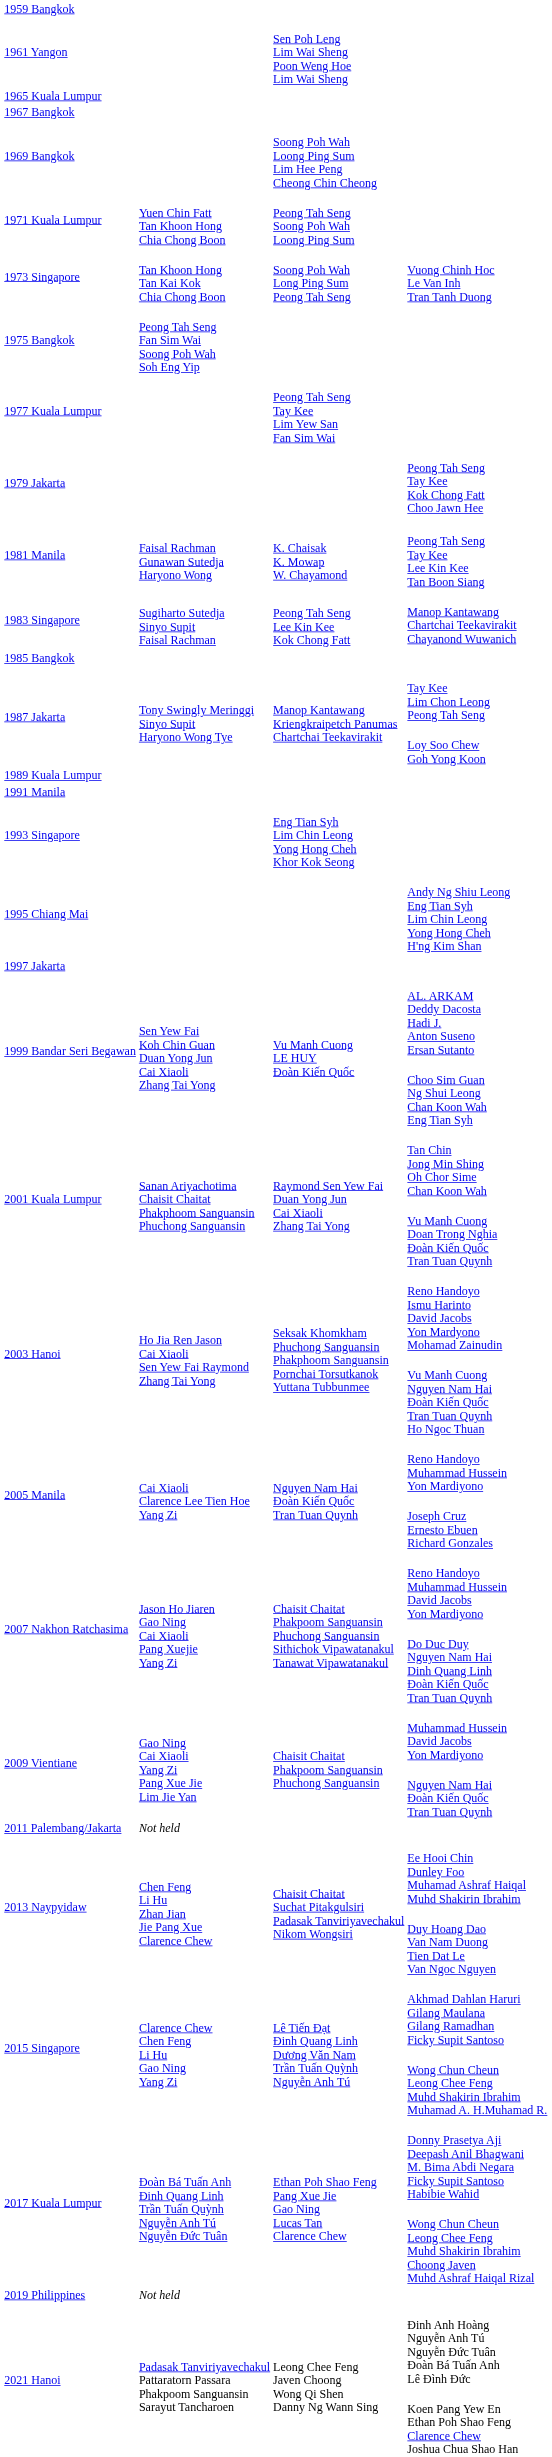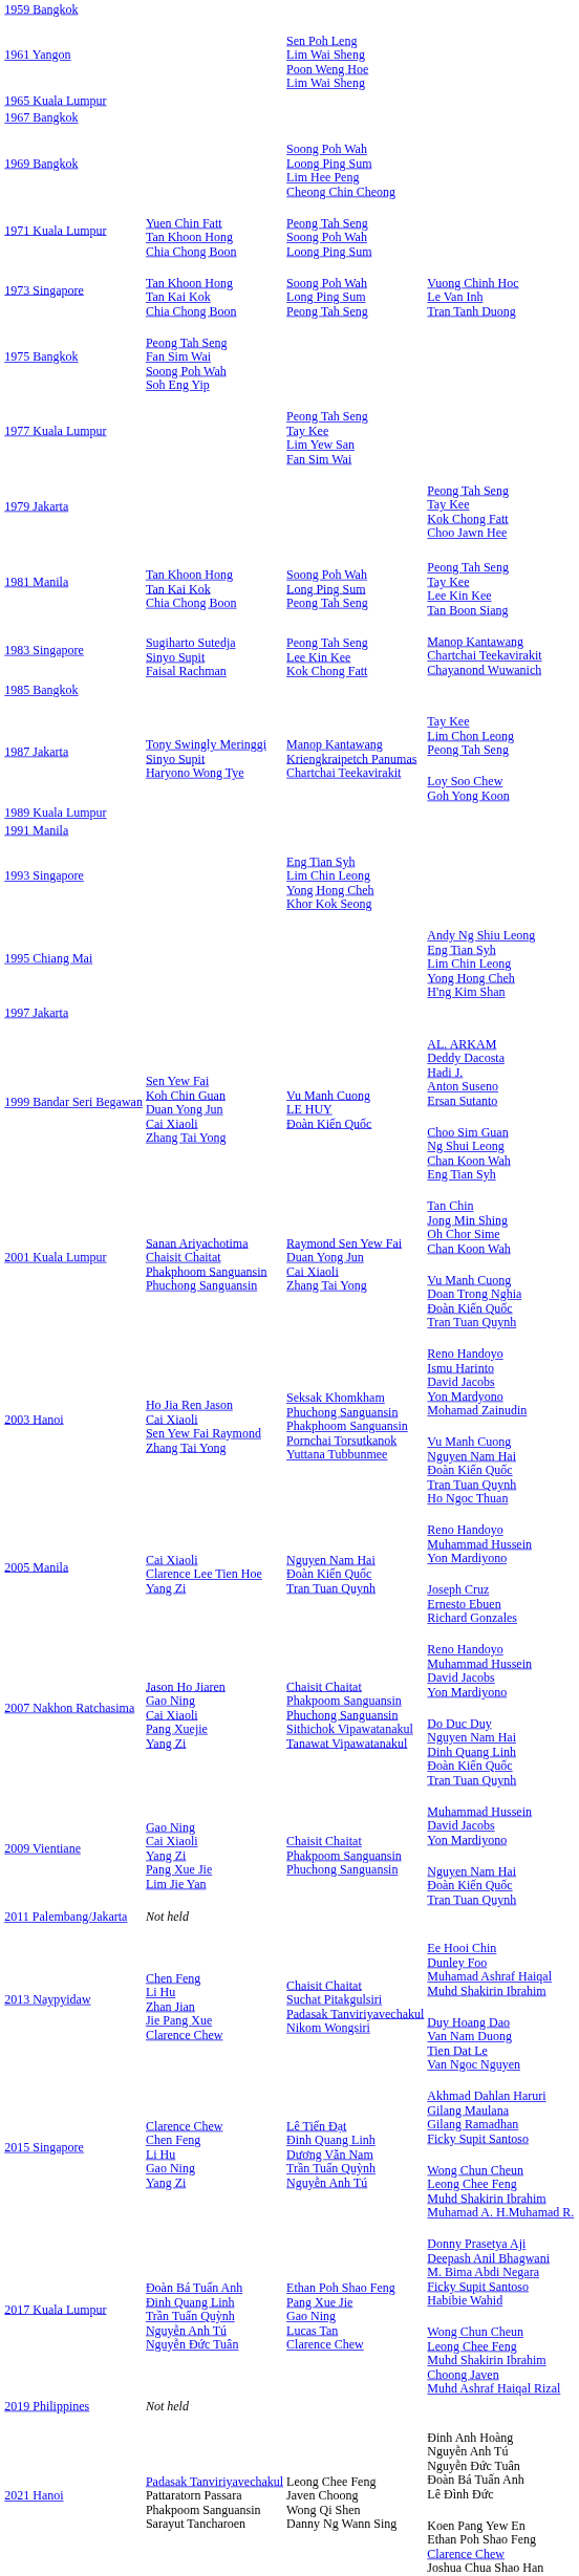 <table>
 <tr>
 <td rowspan=2><a href='#'>1959 Bangkok</a><br></td>
 <td rowspan=2></td>
 <td rowspan=2></td>
 <td></td>
 </tr>
 <tr>
 <td></td>
 </tr>
 <tr>
 <td rowspan=2><a href='#'>1961 Yangon</a><br></td>
 <td rowspan=2></td>
 <td rowspan=2><br><a href='#'>Sen Poh Leng</a><br><a href='#'>Lim Wai Sheng</a><br><a href='#'>Poon Weng Hoe</a><br><a href='#'>Lim Wai Sheng</a></td>
 <td></td>
 </tr>
 <tr>
 <td></td>
 </tr>
 <tr>
 <td><a href='#'>1965 Kuala Lumpur</a><br></td>
 <td></td>
 <td></td>
 <td></td>
 </tr>
 <tr>
 <td rowspan=2><a href='#'>1967 Bangkok</a><br></td>
 <td rowspan=2></td>
 <td rowspan=2></td>
 <td></td>
 </tr>
 <tr>
 <td></td>
 </tr>
 <tr>
 <td rowspan=2><a href='#'>1969 Bangkok</a><br></td>
 <td rowspan=2></td>
 <td rowspan=2><br><a href='#'>Soong Poh Wah</a><br><a href='#'>Loong Ping Sum</a><br><a href='#'>Lim Hee Peng</a><br><a href='#'>Cheong Chin Cheong</a></td>
 <td></td>
 </tr>
 <tr>
 <td></td>
 </tr>
 <tr>
 <td rowspan=2><a href='#'>1971 Kuala Lumpur</a><br></td>
 <td rowspan=2><br><a href='#'>Yuen Chin Fatt</a><br><a href='#'>Tan Khoon Hong</a><br><a href='#'>Chia Chong Boon</a></td>
 <td rowspan=2><br><a href='#'>Peong Tah Seng</a><br><a href='#'>Soong Poh Wah</a><br><a href='#'>Loong Ping Sum</a></td>
 <td></td>
 </tr>
 <tr>
 <td></td>
 </tr>
 <tr>
 <td><a href='#'>1973 Singapore</a><br></td>
 <td><br><a href='#'>Tan Khoon Hong</a><br><a href='#'>Tan Kai Kok</a><br><a href='#'>Chia Chong Boon</a></td>
 <td><br><a href='#'>Soong Poh Wah</a><br><a href='#'>Long Ping Sum</a><br><a href='#'>Peong Tah Seng</a></td>
 <td><br><a href='#'>Vuong Chinh Hoc</a><br><a href='#'>Le Van Inh</a><br><a href='#'>Tran Tanh Duong</a></td>
 </tr>
 <tr>
 <td rowspan=2><a href='#'>1975 Bangkok</a><br></td>
 <td rowspan=2><br><a href='#'>Peong Tah Seng</a><br><a href='#'>Fan Sim Wai</a><br><a href='#'>Soong Poh Wah</a><br><a href='#'>Soh Eng Yip</a></td>
 <td rowspan=2></td>
 <td></td>
 </tr>
 <tr>
 <td></td>
 </tr>
 <tr>
 <td rowspan=2><a href='#'>1977 Kuala Lumpur</a><br></td>
 <td rowspan=2></td>
 <td rowspan=2><br><a href='#'>Peong Tah Seng</a><br><a href='#'>Tay Kee</a><br><a href='#'>Lim Yew San</a><br><a href='#'>Fan Sim Wai</a></td>
 <td></td>
 </tr>
 <tr>
 <td></td>
 </tr>
 <tr>
 <td rowspan=2><a href='#'>1979 Jakarta</a><br></td>
 <td rowspan=2></td>
 <td rowspan=2></td>
 <td><br><a href='#'>Peong Tah Seng</a><br><a href='#'>Tay Kee</a><br><a href='#'>Kok Chong Fatt</a><br><a href='#'>Choo Jawn Hee</a></td>
 </tr>
 <tr>
 <td></td>
 </tr>
 <tr>
 <td><a href='#'>1981 Manila</a><br></td>
-<td><br><a href='#'>Faisal Rachman</a><br><a href='#'>Gunawan Sutedja</a><br><a href='#'>Haryono Wong</a></td>
-<td><br><a href='#'>K. Chaisak</a><br><a href='#'>K. Mowap</a><br><a href='#'>W. Chayamond</a></td>
+<td><br><a href='#'>Tan Khoon Hong</a><br><a href='#'>Tan Kai Kok</a><br><a href='#'>Chia Chong Boon</a></td>
+<td><br><a href='#'>Soong Poh Wah</a><br><a href='#'>Long Ping Sum</a><br><a href='#'>Peong Tah Seng</a></td>
 <td><br><a href='#'>Peong Tah Seng</a><br><a href='#'>Tay Kee</a><br><a href='#'>Lee Kin Kee</a><br><a href='#'>Tan Boon Siang</a></td>
 </tr>
 <tr>
 <td rowspan=2><a href='#'>1983 Singapore</a><br></td>
 <td rowspan=2><br><a href='#'>Sugiharto Sutedja</a><br><a href='#'>Sinyo Supit</a><br><a href='#'>Faisal Rachman</a></td>
 <td rowspan=2><br><a href='#'>Peong Tah Seng</a><br><a href='#'>Lee Kin Kee</a><br><a href='#'>Kok Chong Fatt</a></td>
 <td><br><a href='#'>Manop Kantawang</a><br><a href='#'>Chartchai Teekavirakit</a><br><a href='#'>Chayanond Wuwanich</a></td>
 </tr>
 <tr>
 <td></td>
 </tr>
 <tr>
 <td rowspan=2><a href='#'>1985 Bangkok</a><br></td>
 <td rowspan=2></td>
 <td rowspan=2></td>
 <td></td>
 </tr>
 <tr>
 <td></td>
 </tr>
 <tr>
 <td rowspan=2><a href='#'>1987 Jakarta</a><br></td>
 <td rowspan=2><br><a href='#'>Tony Swingly Meringgi</a><br><a href='#'>Sinyo Supit</a><br><a href='#'>Haryono Wong Tye</a></td>
 <td rowspan=2><br><a href='#'>Manop Kantawang</a><br><a href='#'>Kriengkraipetch Panumas</a><br><a href='#'>Chartchai Teekavirakit</a></td>
 <td><br><a href='#'>Tay Kee</a><br><a href='#'>Lim Chon Leong</a><br><a href='#'>Peong Tah Seng</a></td>
 </tr>
 <tr>
 <td><br><a href='#'>Loy Soo Chew</a><br><a href='#'>Goh Yong Koon</a></td>
 </tr>
 <tr>
 <td rowspan=2><a href='#'>1989 Kuala Lumpur</a><br></td>
 <td rowspan=2></td>
 <td rowspan=2></td>
 <td></td>
 </tr>
 <tr>
 <td></td>
 </tr>
 <tr>
 <td rowspan=2><a href='#'>1991 Manila</a><br></td>
 <td rowspan=2></td>
 <td rowspan=2></td>
 <td></td>
 </tr>
 <tr>
 <td></td>
 </tr>
 <tr>
 <td rowspan=2><a href='#'>1993 Singapore</a><br></td>
 <td rowspan=2></td>
 <td rowspan=2><br><a href='#'>Eng Tian Syh</a><br><a href='#'>Lim Chin Leong</a><br><a href='#'>Yong Hong Cheh</a><br><a href='#'>Khor Kok Seong</a></td>
 <td></td>
 </tr>
 <tr>
 <td></td>
 </tr>
 <tr>
 <td rowspan=2><a href='#'>1995 Chiang Mai</a><br></td>
 <td rowspan=2></td>
 <td rowspan=2></td>
 <td><br><a href='#'>Andy Ng Shiu Leong</a><br><a href='#'>Eng Tian Syh</a><br><a href='#'>Lim Chin Leong</a><br><a href='#'>Yong Hong Cheh</a><br><a href='#'>H'ng Kim Shan</a></td>
 </tr>
 <tr>
 <td></td>
 </tr>
 <tr>
 <td rowspan=2><a href='#'>1997 Jakarta</a><br></td>
 <td rowspan=2></td>
 <td rowspan=2></td>
 <td></td>
 </tr>
 <tr>
 <td></td>
 </tr>
 <tr>
 <td rowspan=2><a href='#'>1999 Bandar Seri Begawan</a><br></td>
 <td rowspan=2><br><a href='#'>Sen Yew Fai</a><br><a href='#'>Koh Chin Guan</a><br><a href='#'>Duan Yong Jun</a><br><a href='#'>Cai Xiaoli</a><br><a href='#'>Zhang Tai Yong</a></td>
 <td rowspan=2><br><a href='#'>Vu Manh Cuong</a><br><a href='#'>LE HUY</a><br><a href='#'>Đoàn Kiến Quốc</a></td>
 <td><br><a href='#'>AL. ARKAM</a><br><a href='#'>Deddy Dacosta</a><br><a href='#'>Hadi J.</a><br><a href='#'>Anton Suseno</a><br><a href='#'>Ersan Sutanto</a></td>
 </tr>
 <tr>
 <td><br><a href='#'>Choo Sim Guan</a><br><a href='#'>Ng Shui Leong</a><br><a href='#'>Chan Koon Wah</a><br><a href='#'>Eng Tian Syh</a></td>
 </tr>
 <tr>
 <td rowspan=2><a href='#'>2001 Kuala Lumpur</a><br></td>
 <td rowspan=2><br><a href='#'>Sanan Ariyachotima</a><br><a href='#'>Chaisit Chaitat</a><br><a href='#'>Phakphoom Sanguansin</a><br><a href='#'>Phuchong Sanguansin</a></td>
 <td rowspan=2><br><a href='#'>Raymond Sen Yew Fai</a><br><a href='#'>Duan Yong Jun</a><br><a href='#'>Cai Xiaoli</a><br><a href='#'>Zhang Tai Yong</a></td>
 <td><br><a href='#'>Tan Chin</a><br><a href='#'>Jong Min Shing</a><br><a href='#'>Oh Chor Sime</a><br><a href='#'>Chan Koon Wah</a></td>
 </tr>
 <tr>
 <td><br><a href='#'>Vu Manh Cuong</a><br><a href='#'>Doan Trong Nghia</a><br><a href='#'>Đoàn Kiến Quốc</a><br><a href='#'>Tran Tuan Quynh</a></td>
 </tr>
 <tr>
 <td rowspan=2><a href='#'>2003 Hanoi</a><br></td>
 <td rowspan=2><br><a href='#'>Ho Jia Ren Jason</a><br><a href='#'>Cai Xiaoli</a><br><a href='#'>Sen Yew Fai Raymond</a><br><a href='#'>Zhang Tai Yong</a></td>
 <td rowspan=2><br><a href='#'>Seksak Khomkham</a><br><a href='#'>Phuchong Sanguansin</a><br><a href='#'>Phakphoom Sanguansin</a><br><a href='#'>Pornchai Torsutkanok</a><br><a href='#'>Yuttana Tubbunmee</a></td>
 <td><br><a href='#'>Reno Handoyo</a><br><a href='#'>Ismu Harinto</a><br><a href='#'>David Jacobs</a><br><a href='#'>Yon Mardyono</a><br><a href='#'>Mohamad Zainudin</a></td>
 </tr>
 <tr>
 <td><br><a href='#'>Vu Manh Cuong</a><br><a href='#'>Nguyen Nam Hai</a><br><a href='#'>Đoàn Kiến Quốc</a><br><a href='#'>Tran Tuan Quynh</a><br><a href='#'>Ho Ngoc Thuan</a></td>
 </tr>
 <tr>
 <td rowspan=2><a href='#'>2005 Manila</a><br></td>
 <td rowspan=2><br><a href='#'>Cai Xiaoli</a><br><a href='#'>Clarence Lee Tien Hoe</a><br><a href='#'>Yang Zi</a></td>
 <td rowspan=2><br><a href='#'>Nguyen Nam Hai</a><br><a href='#'>Đoàn Kiến Quốc</a><br><a href='#'>Tran Tuan Quynh</a></td>
 <td><br><a href='#'>Reno Handoyo</a><br><a href='#'>Muhammad Hussein</a><br><a href='#'>Yon Mardiyono</a></td>
 </tr>
 <tr>
 <td><br><a href='#'>Joseph Cruz</a><br><a href='#'>Ernesto Ebuen</a><br><a href='#'>Richard Gonzales</a></td>
 </tr>
 <tr>
 <td rowspan=2><a href='#'>2007 Nakhon Ratchasima</a><br></td>
 <td rowspan=2><br><a href='#'>Jason Ho Jiaren</a><br><a href='#'>Gao Ning</a><br><a href='#'>Cai Xiaoli</a><br><a href='#'>Pang Xuejie</a><br><a href='#'>Yang Zi</a></td>
 <td rowspan=2><br><a href='#'>Chaisit Chaitat</a><br><a href='#'>Phakpoom Sanguansin</a><br><a href='#'>Phuchong Sanguansin</a><br><a href='#'>Sithichok Vipawatanakul</a><br><a href='#'>Tanawat Vipawatanakul</a></td>
 <td><br><a href='#'>Reno Handoyo</a><br><a href='#'>Muhammad Hussein</a><br><a href='#'>David Jacobs</a><br><a href='#'>Yon Mardiyono</a></td>
 </tr>
 <tr>
 <td><br><a href='#'>Do Duc Duy</a><br><a href='#'>Nguyen Nam Hai</a><br><a href='#'>Dinh Quang Linh</a><br><a href='#'>Đoàn Kiến Quốc</a><br><a href='#'>Tran Tuan Quynh</a></td>
 </tr>
 <tr>
 <td rowspan=2><a href='#'>2009 Vientiane</a><br></td>
 <td rowspan=2><br><a href='#'>Gao Ning</a><br><a href='#'>Cai Xiaoli</a><br><a href='#'>Yang Zi</a><br><a href='#'>Pang Xue Jie</a><br><a href='#'>Lim Jie Yan</a></td>
 <td rowspan=2><br><a href='#'>Chaisit Chaitat</a><br><a href='#'>Phakpoom Sanguansin</a><br><a href='#'>Phuchong Sanguansin</a></td>
 <td><br><a href='#'>Muhammad Hussein</a><br><a href='#'>David Jacobs</a><br><a href='#'>Yon Mardiyono</a></td>
 </tr>
 <tr>
 <td><br><a href='#'>Nguyen Nam Hai</a><br><a href='#'>Đoàn Kiến Quốc</a><br><a href='#'>Tran Tuan Quynh</a></td>
 </tr>
 <tr>
 <td><a href='#'>2011 Palembang/Jakarta</a><br></td>
 <td colspan=3><em>Not held</em></td>
 </tr>
 <tr>
 <td rowspan=2><a href='#'>2013 Naypyidaw</a><br></td>
 <td rowspan=2><br><a href='#'>Chen Feng</a><br><a href='#'>Li Hu</a><br><a href='#'>Zhan Jian</a><br><a href='#'>Jie Pang Xue</a><br><a href='#'>Clarence Chew</a></td>
 <td rowspan=2><br><a href='#'>Chaisit Chaitat</a><br><a href='#'>Suchat Pitakgulsiri</a><br><a href='#'>Padasak Tanviriyavechakul</a><br><a href='#'>Nikom Wongsiri</a></td>
 <td><br><a href='#'>Ee Hooi Chin</a><br><a href='#'>Dunley Foo</a><br><a href='#'>Muhamad Ashraf Haiqal</a><br><a href='#'>Muhd Shakirin Ibrahim</a></td>
 </tr>
 <tr>
 <td><br><a href='#'>Duy Hoang Dao</a><br><a href='#'>Van Nam Duong</a><br><a href='#'>Tien Dat Le</a><br><a href='#'>Van Ngoc Nguyen</a></td>
 </tr>
 <tr>
 <td rowspan=2><a href='#'>2015 Singapore</a><br></td>
 <td rowspan=2><br><a href='#'>Clarence Chew</a><br><a href='#'>Chen Feng</a><br><a href='#'>Li Hu</a><br><a href='#'>Gao Ning</a><br><a href='#'>Yang Zi</a></td>
 <td rowspan=2><br><a href='#'>Lê Tiến Đạt</a><br><a href='#'>Đinh Quang Linh</a><br><a href='#'>Dương Văn Nam</a><br><a href='#'>Trần Tuấn Quỳnh</a><br><a href='#'>Nguyễn Anh Tú</a></td>
 <td><br><a href='#'>Akhmad Dahlan Haruri</a><br><a href='#'>Gilang Maulana</a><br><a href='#'>Gilang Ramadhan</a><br><a href='#'>Ficky Supit Santoso</a></td>
 </tr>
 <tr>
 <td><br><a href='#'>Wong Chun Cheun</a><br><a href='#'>Leong Chee Feng</a><br><a href='#'>Muhd Shakirin Ibrahim</a><br><a href='#'>Muhamad A. H.Muhamad R.</a></td>
 </tr>
 <tr>
 <td rowspan=2><a href='#'>2017 Kuala Lumpur</a><br></td>
 <td rowspan=2><br><a href='#'>Đoàn Bá Tuấn Anh</a><br><a href='#'>Đinh Quang Linh</a><br><a href='#'>Trần Tuấn Quỳnh</a><br><a href='#'>Nguyễn Anh Tú</a><br><a href='#'>Nguyễn Đức Tuân</a></td>
 <td rowspan=2><br><a href='#'>Ethan Poh Shao Feng</a><br><a href='#'>Pang Xue Jie</a><br><a href='#'>Gao Ning</a><br><a href='#'>Lucas Tan</a><br><a href='#'>Clarence Chew</a></td>
 <td><br><a href='#'>Donny Prasetya Aji</a><br><a href='#'>Deepash Anil Bhagwani</a><br><a href='#'>M. Bima Abdi Negara</a><br><a href='#'>Ficky Supit Santoso</a><br><a href='#'>Habibie Wahid</a></td>
 </tr>
 <tr>
 <td><br><a href='#'>Wong Chun Cheun</a><br><a href='#'>Leong Chee Feng</a><br><a href='#'>Muhd Shakirin Ibrahim</a><br><a href='#'>Choong Javen</a><br><a href='#'>Muhd Ashraf Haiqal Rizal</a></td>
 </tr>
 <tr>
 <td><a href='#'>2019 Philippines</a><br></td>
 <td colspan=3><em>Not held</em></td>
 </tr>
 <tr>
 <td rowspan=2><a href='#'>2021 Hanoi</a><br></td>
 <td rowspan=2><br><a href='#'>Padasak Tanviriyavechakul</a><br>Pattaratorn Passara <br>Phakpoom Sanguansin<br>Sarayut Tancharoen</td>
 <td rowspan=2><br>Leong Chee Feng<br>Javen Choong<br>Wong Qi Shen<br>Danny Ng Wann Sing</td>
 <td><br>Đinh Anh Hoàng<br>Nguyễn Anh Tú<br>Nguyễn Đức Tuân<br>Đoàn Bá Tuấn Anh<br>Lê Đình Đức</td>
 </tr>
 <tr>
 <td><br>Koen Pang Yew En<br>Ethan Poh Shao Feng<br><a href='#'>Clarence Chew</a><br>Joshua Chua Shao Han</td>
 </tr>
 </table>
